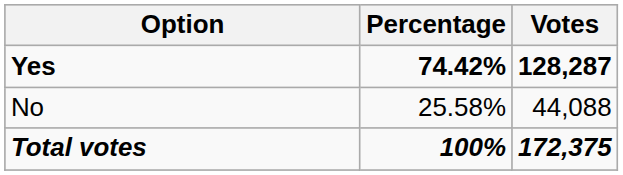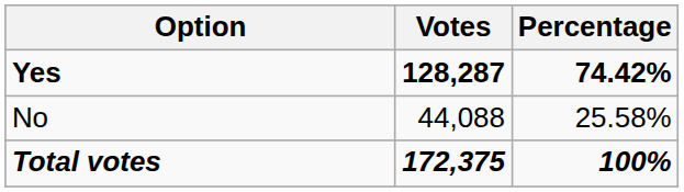 <table class="wikitable" style="text-align:right; margin:5px; width: 30%">
 <tr>
 <th style="width:80%;">Option</th>
+<th style="width:10%;">Votes</th>
 <th style="width:10%;">Percentage</th>
-<th style="width:10%;">Votes</th>
 </tr>
 <tr>
 <td align="left"><strong>Yes</strong></td>
+<td><strong>128,287</strong></td>
 <td><strong>74.42%</strong></td>
-<td><strong>128,287</strong></td>
 </tr>
 <tr>
 <td align="left">No</td>
+<td>44,088</td>
 <td>25.58%</td>
-<td>44,088</td>
 </tr>
 <tr>
 <td align="left"><strong><em>Total votes</em></strong></td>
+<td><strong><em>172,375</em></strong></td>
 <td><strong><em>100%</em></strong></td>
-<td><strong><em>172,375</em></strong></td>
 </tr>
 </table>
